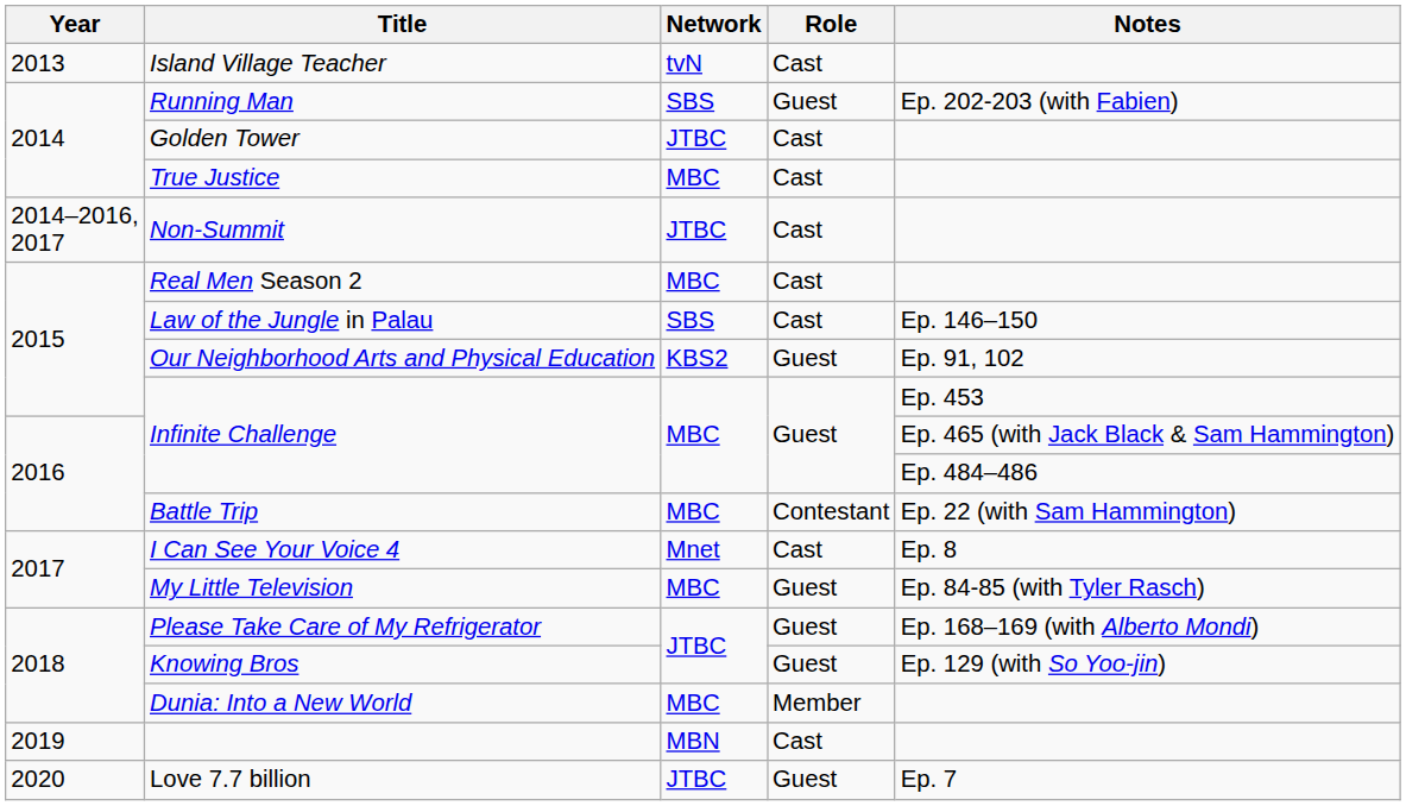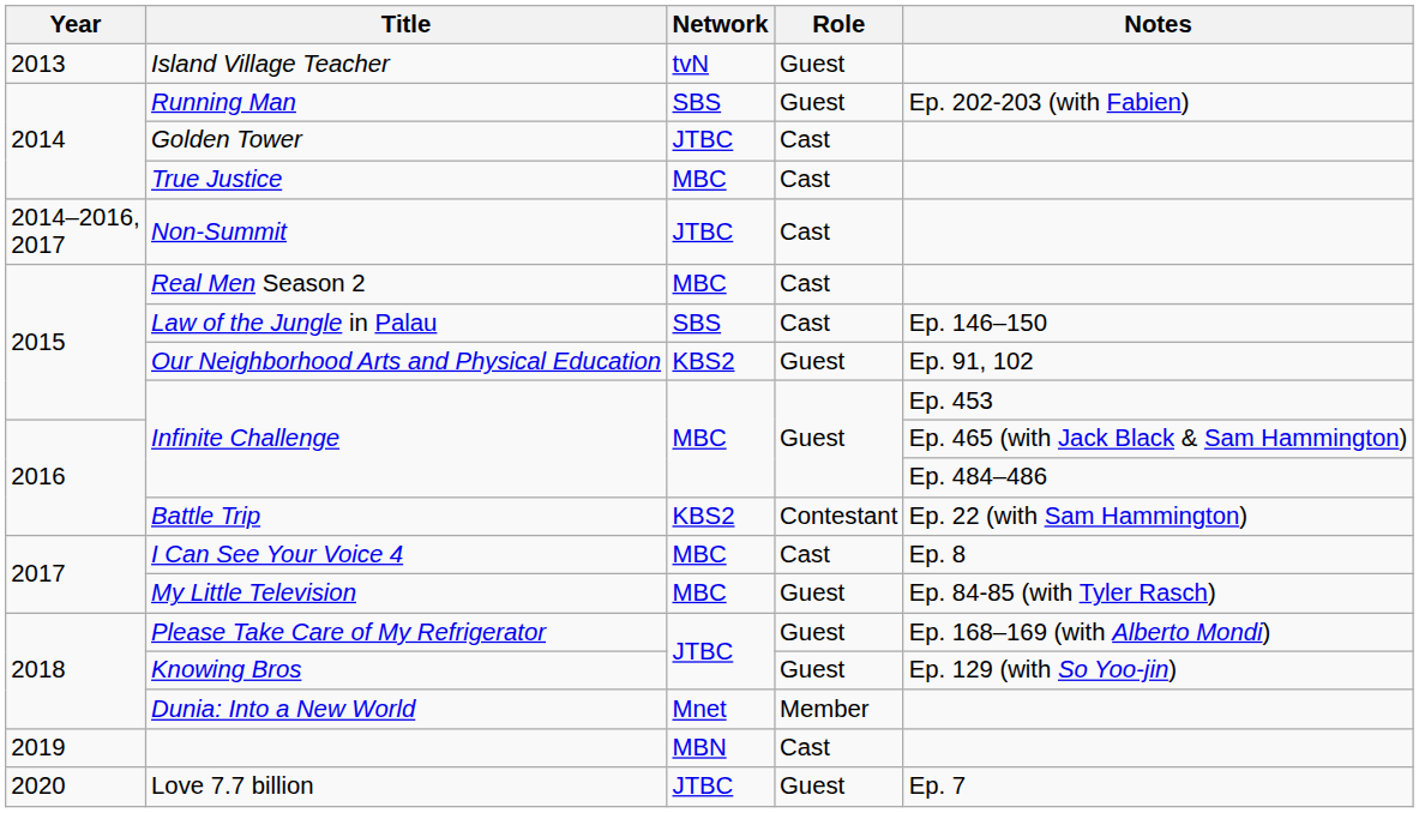 <table class="wikitable sortable">
 <tr>
 <th>Year</th>
 <th>Title</th>
 <th>Network</th>
 <th>Role</th>
 <th>Notes</th>
 </tr>
 <tr>
 <td>2013</td>
 <td><em>Island Village Teacher</em></td>
 <td><a href='#'>tvN</a></td>
-<td>Cast</td>
+<td>Guest</td>
 <td></td>
 </tr>
 <tr>
 <td rowspan="3">2014</td>
 <td><em> <a href='#'>Running Man</a></em></td>
 <td><a href='#'>SBS</a></td>
 <td>Guest</td>
 <td>Ep. 202-203 (with <a href='#'>Fabien</a>)</td>
 </tr>
 <tr>
 <td><em>Golden Tower</em></td>
 <td><a href='#'>JTBC</a></td>
 <td>Cast</td>
 <td></td>
 </tr>
 <tr>
 <td><em><a href='#'>True Justice</a></em></td>
 <td><a href='#'>MBC</a></td>
 <td>Cast</td>
 <td></td>
 </tr>
 <tr>
 <td>2014–2016,<br>2017</td>
 <td><em><a href='#'>Non-Summit</a></em></td>
 <td><a href='#'>JTBC</a></td>
 <td>Cast</td>
 <td></td>
 </tr>
 <tr>
 <td rowspan="4">2015</td>
 <td><em><a href='#'>Real Men</a></em> Season 2</td>
 <td><a href='#'>MBC</a></td>
 <td>Cast</td>
 <td></td>
 </tr>
 <tr>
 <td><em><a href='#'>Law of the Jungle</a></em> in <a href='#'>Palau</a></td>
 <td><a href='#'>SBS</a></td>
 <td>Cast</td>
 <td>Ep. 146–150</td>
 </tr>
 <tr>
 <td><em><a href='#'>Our Neighborhood Arts and Physical Education</a></em></td>
 <td><a href='#'>KBS2</a></td>
 <td>Guest</td>
 <td>Ep. 91, 102</td>
 </tr>
 <tr>
 <td rowspan=3><em><a href='#'>Infinite Challenge</a></em></td>
 <td rowspan=3><a href='#'>MBC</a></td>
 <td rowspan=3>Guest</td>
 <td>Ep. 453</td>
 </tr>
 <tr>
 <td rowspan="3">2016</td>
 <td>Ep. 465 (with <a href='#'>Jack Black</a> & <a href='#'>Sam Hammington</a>)</td>
 </tr>
 <tr>
 <td>Ep. 484–486</td>
 </tr>
 <tr>
 <td><em><a href='#'>Battle Trip</a></em></td>
-<td><a href='#'>MBC</a></td>
+<td><a href='#'>KBS2</a></td>
 <td>Contestant</td>
 <td>Ep. 22 (with <a href='#'>Sam Hammington</a>)</td>
 </tr>
 <tr>
 <td rowspan="2">2017</td>
 <td><em><a href='#'>I Can See Your Voice 4</a></em></td>
-<td><a href='#'>Mnet</a></td>
+<td><a href='#'>MBC</a></td>
 <td>Cast</td>
 <td>Ep. 8</td>
 </tr>
 <tr>
 <td><em><a href='#'>My Little Television</a></em></td>
 <td><a href='#'>MBC</a></td>
 <td>Guest</td>
 <td>Ep. 84-85 (with <a href='#'>Tyler Rasch</a>)</td>
 </tr>
 <tr>
 <td rowspan=3>2018</td>
 <td><em><a href='#'>Please Take Care of My Refrigerator</a></em></td>
 <td rowspan=2><a href='#'>JTBC</a></td>
 <td>Guest</td>
 <td>Ep. 168–169 (with <em><a href='#'>Alberto Mondi</a></em>)</td>
 </tr>
 <tr>
 <td><em><a href='#'>Knowing Bros</a></em></td>
 <td>Guest</td>
 <td>Ep. 129 (with <em><a href='#'>So Yoo-jin</a></em>)</td>
 </tr>
 <tr>
 <td><em><a href='#'>Dunia: Into a New World</a></em></td>
-<td><a href='#'>MBC</a></td>
+<td><a href='#'>Mnet</a></td>
 <td>Member</td>
 <td></td>
 </tr>
 <tr>
 <td>2019</td>
 <td><em></em></td>
 <td><a href='#'>MBN</a></td>
 <td>Cast</td>
 <td></td>
 </tr>
 <tr>
 <td>2020</td>
 <td>Love 7.7 billion</td>
 <td><a href='#'>JTBC</a></td>
 <td>Guest</td>
 <td>Ep. 7</td>
 </tr>
 </table>
